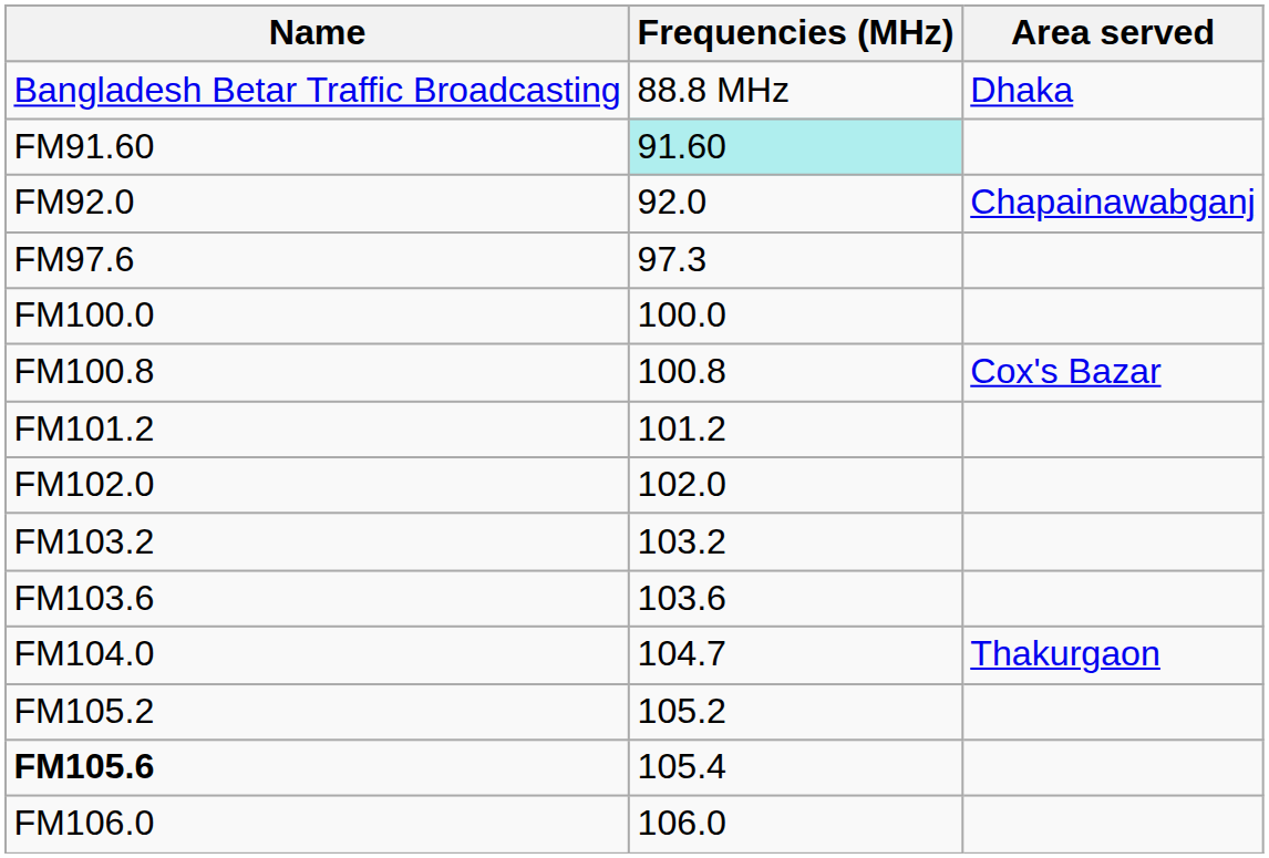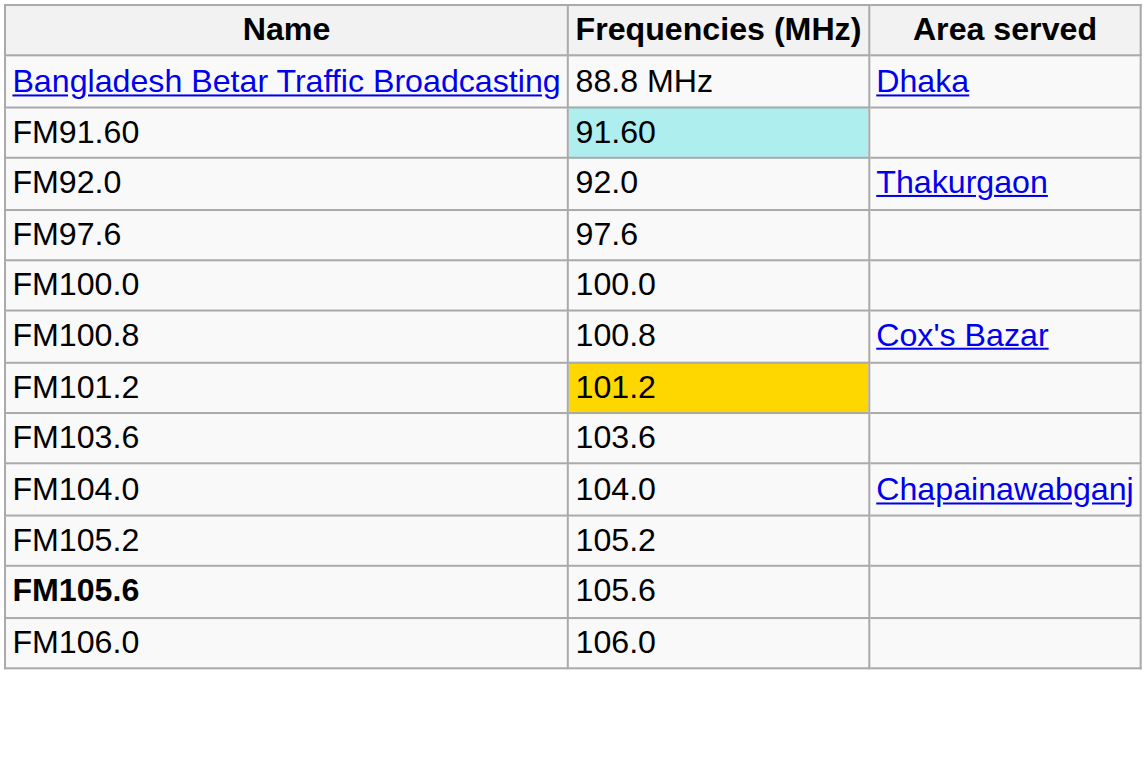 <table class="wikitable sortable">
 <tr style="background:#c9c9c9;">
 <th>Name</th>
 <th>Frequencies (MHz)</th>
 <th>Area served</th>
 </tr>
 <tr>
 <td><a href='#'>Bangladesh Betar Traffic Broadcasting</a></td>
 <td>88.8 MHz</td>
 <td><a href='#'>Dhaka</a></td>
 </tr>
 <tr>
 <td>FM91.60</td>
 <td style="background: paleturquoise;">91.60</td>
 <td></td>
 </tr>
 <tr>
 <td>FM92.0</td>
 <td>92.0</td>
-<td><a href='#'>Chapainawabganj</a></td>
+<td><a href='#'>Thakurgaon</a></td>
 </tr>
 <tr>
 <td>FM97.6</td>
-<td>97.3</td>
+<td>97.6</td>
 <td></td>
 </tr>
 <tr>
 <td>FM100.0</td>
 <td>100.0</td>
 <td></td>
 </tr>
 <tr>
 <td>FM100.8</td>
 <td>100.8</td>
 <td><a href='#'>Cox's Bazar</a></td>
 </tr>
 <tr>
 <td>FM101.2</td>
-<td>101.2</td>
-<td></td>
-</tr>
-<tr>
-<td>FM102.0</td>
-<td>102.0</td>
-<td></td>
-</tr>
-<tr>
-<td>FM103.2</td>
-<td>103.2</td>
+<td style="background: gold;">101.2</td>
 <td></td>
 </tr>
 <tr>
 <td>FM103.6</td>
 <td>103.6</td>
 <td></td>
 </tr>
 <tr>
 <td>FM104.0</td>
-<td>104.7</td>
-<td><a href='#'>Thakurgaon</a></td>
+<td>104.0</td>
+<td><a href='#'>Chapainawabganj</a></td>
 </tr>
 <tr>
 <td>FM105.2</td>
 <td>105.2</td>
 <td></td>
 </tr>
 <tr>
 <td><strong>FM105.6</strong></td>
-<td>105.4</td>
+<td>105.6</td>
 <td></td>
 </tr>
 <tr>
 <td>FM106.0</td>
 <td>106.0</td>
 </tr>
 </table>
